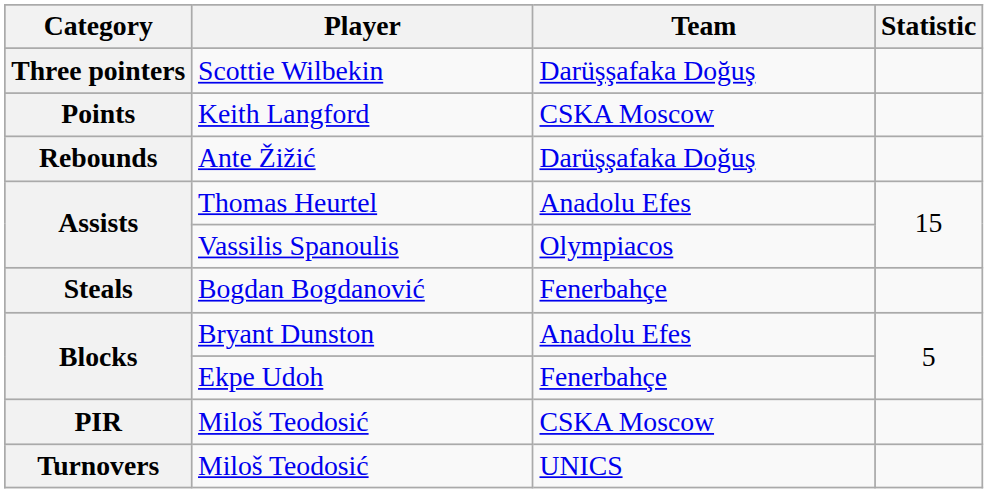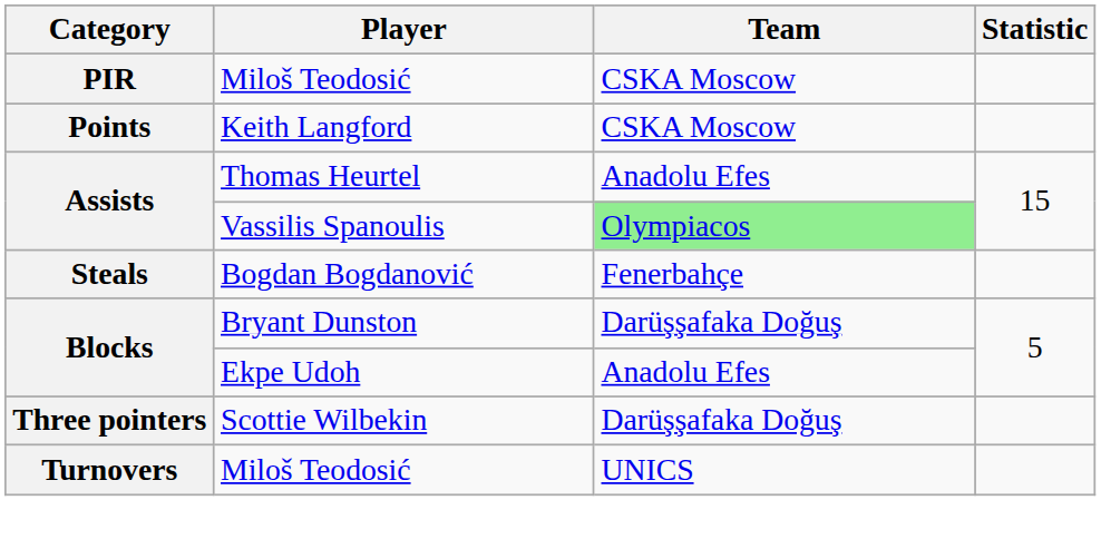 <table class="wikitable">
 <tr>
 <th>Category</th>
 <th width=190>Player</th>
 <th width=190>Team</th>
 <th>Statistic</th>
 </tr>
 <tr>
-<th>Three pointers</th>
-<td> <a href='#'>Scottie Wilbekin</a></td>
-<td> <a href='#'>Darüşşafaka Doğuş</a></td>
+<th>PIR</th>
+<td> <a href='#'>Miloš Teodosić</a></td>
+<td> <a href='#'>CSKA Moscow</a></td>
 <td></td>
 </tr>
 <tr>
 <th>Points</th>
 <td> <a href='#'>Keith Langford</a></td>
 <td> <a href='#'>CSKA Moscow</a></td>
-<td></td>
-</tr>
-<tr>
-<th>Rebounds</th>
-<td> <a href='#'>Ante Žižić</a></td>
-<td> <a href='#'>Darüşşafaka Doğuş</a></td>
 <td></td>
 </tr>
 <tr>
 <th rowspan=2>Assists</th>
 <td> <a href='#'>Thomas Heurtel</a></td>
 <td> <a href='#'>Anadolu Efes</a></td>
 <td rowspan=2 style="text-align:center;">15</td>
 </tr>
 <tr>
 <td> <a href='#'>Vassilis Spanoulis</a></td>
-<td> <a href='#'>Olympiacos</a></td>
+<td style="background: lightgreen;"> <a href='#'>Olympiacos</a></td>
 </tr>
 <tr>
 <th>Steals</th>
 <td> <a href='#'>Bogdan Bogdanović</a></td>
 <td> <a href='#'>Fenerbahçe</a></td>
 <td></td>
 </tr>
 <tr>
 <th rowspan=2>Blocks</th>
 <td> <a href='#'>Bryant Dunston</a></td>
-<td> <a href='#'>Anadolu Efes</a></td>
+<td> <a href='#'>Darüşşafaka Doğuş</a></td>
 <td rowspan=2 style="text-align:center;">5</td>
 </tr>
 <tr>
 <td> <a href='#'>Ekpe Udoh</a></td>
-<td> <a href='#'>Fenerbahçe</a></td>
+<td> <a href='#'>Anadolu Efes</a></td>
 </tr>
 <tr>
-<th>PIR</th>
-<td> <a href='#'>Miloš Teodosić</a></td>
-<td> <a href='#'>CSKA Moscow</a></td>
+<th>Three pointers</th>
+<td> <a href='#'>Scottie Wilbekin</a></td>
+<td> <a href='#'>Darüşşafaka Doğuş</a></td>
 <td></td>
 </tr>
 <tr>
 <th>Turnovers</th>
 <td> <a href='#'>Miloš Teodosić</a></td>
 <td> <a href='#'>UNICS</a></td>
 <td></td>
 </tr>
 </table>
